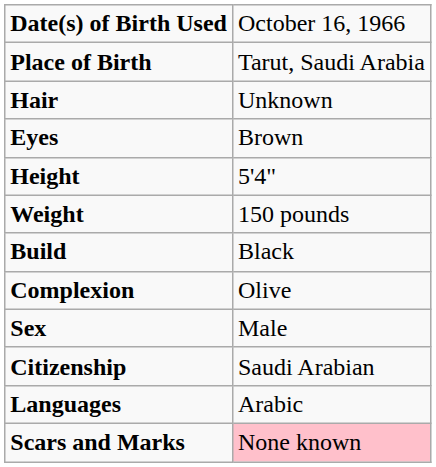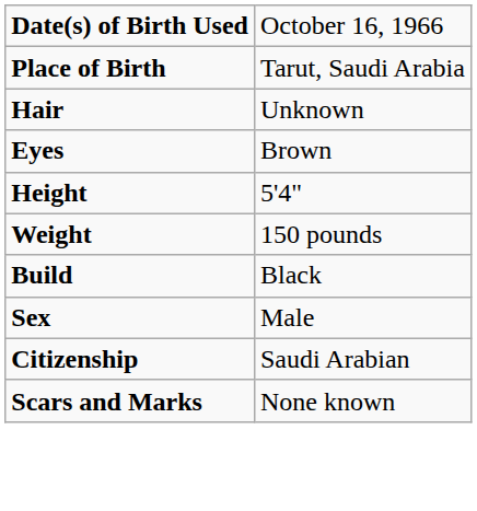 <table class="wikitable sortable">
 <tr>
 <td><strong>Date(s) of Birth Used</strong></td>
 <td>October 16, 1966</td>
 </tr>
 <tr>
 <td><strong>Place of Birth</strong></td>
 <td>Tarut, Saudi Arabia</td>
 </tr>
 <tr>
 <td><strong>Hair</strong></td>
 <td>Unknown</td>
 </tr>
 <tr>
 <td><strong>Eyes</strong></td>
 <td>Brown</td>
 </tr>
 <tr>
 <td><strong>Height</strong></td>
 <td>5'4"</td>
 </tr>
 <tr>
 <td><strong>Weight</strong></td>
 <td>150 pounds</td>
 </tr>
 <tr>
 <td><strong>Build</strong></td>
 <td>Black</td>
 </tr>
 <tr>
-<td><strong>Complexion</strong></td>
-<td>Olive</td>
-</tr>
-<tr>
 <td><strong>Sex</strong></td>
 <td>Male</td>
 </tr>
 <tr>
 <td><strong>Citizenship</strong></td>
 <td>Saudi Arabian</td>
 </tr>
 <tr>
-<td><strong>Languages</strong></td>
-<td>Arabic</td>
-</tr>
-<tr>
 <td><strong>Scars and Marks</strong></td>
-<td style="background: pink;">None known</td>
+<td>None known</td>
 </tr>
 </table>
